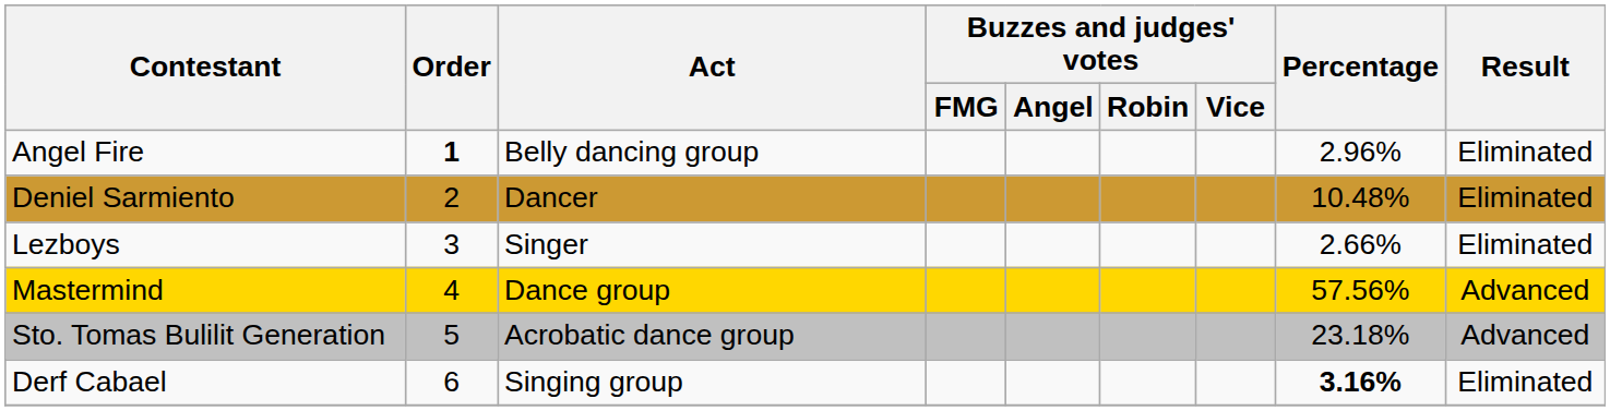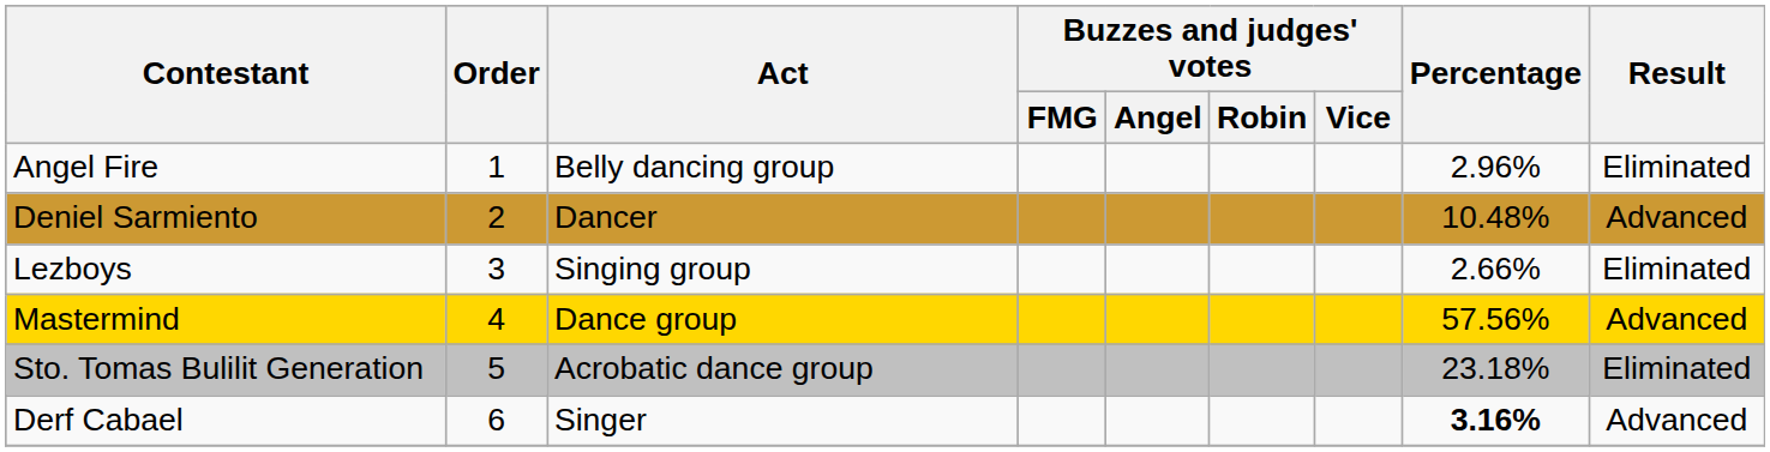 <table class="wikitable" style="text-align:center; width:100%;">
 <tr>
 <th rowspan="2" style="width:25%;">Contestant</th>
 <th rowspan="2" style="width:03%;">Order</th>
 <th rowspan="2">Act</th>
 <th colspan="4" style="width:20%;">Buzzes and judges' votes</th>
 <th rowspan="2" style="width:10%;">Percentage</th>
 <th rowspan="2" style="width:10%;">Result</th>
 </tr>
 <tr>
 <th style="width:05%;">FMG</th>
 <th style="width:05%;">Angel</th>
 <th style="width:05%;">Robin</th>
 <th style="width:05%;">Vice</th>
 </tr>
 <tr>
 <td scope="row" align="left">Angel Fire</td>
-<td><strong>1</strong></td>
+<td>1</td>
 <td align="left">Belly dancing group</td>
 <td></td>
 <td></td>
 <td></td>
 <td></td>
 <td>2.96%</td>
 <td>Eliminated</td>
 </tr>
 <tr bgcolor=#CC9933>
 <td scope="row" align="left">Deniel Sarmiento</td>
 <td>2</td>
 <td align="left">Dancer</td>
 <td></td>
 <td></td>
 <td></td>
 <td></td>
 <td>10.48%</td>
-<td>Eliminated</td>
+<td>Advanced</td>
 </tr>
 <tr>
 <td scope="row" align="left">Lezboys</td>
 <td>3</td>
-<td align="left">Singer</td>
+<td align="left">Singing group</td>
 <td></td>
 <td></td>
 <td></td>
 <td></td>
 <td>2.66%</td>
 <td>Eliminated</td>
 </tr>
 <tr bgcolor=gold>
 <td scope="row" align="left">Mastermind</td>
 <td>4</td>
 <td align="left">Dance group</td>
 <td></td>
 <td></td>
 <td></td>
 <td></td>
 <td>57.56%</td>
 <td>Advanced</td>
 </tr>
 <tr bgcolor=silver>
 <td scope="row" align="left">Sto. Tomas Bulilit Generation</td>
 <td>5</td>
 <td align="left">Acrobatic dance group</td>
 <td></td>
 <td></td>
 <td></td>
 <td></td>
 <td>23.18%</td>
-<td>Advanced</td>
+<td>Eliminated</td>
 </tr>
 <tr>
 <td scope="row" align="left">Derf Cabael</td>
 <td>6</td>
-<td align="left">Singing group</td>
+<td align="left">Singer</td>
 <td></td>
 <td></td>
 <td></td>
 <td></td>
 <td><strong>3.16%</strong></td>
-<td>Eliminated</td>
+<td>Advanced</td>
 </tr>
 <tr>
 </tr>
 </table>
